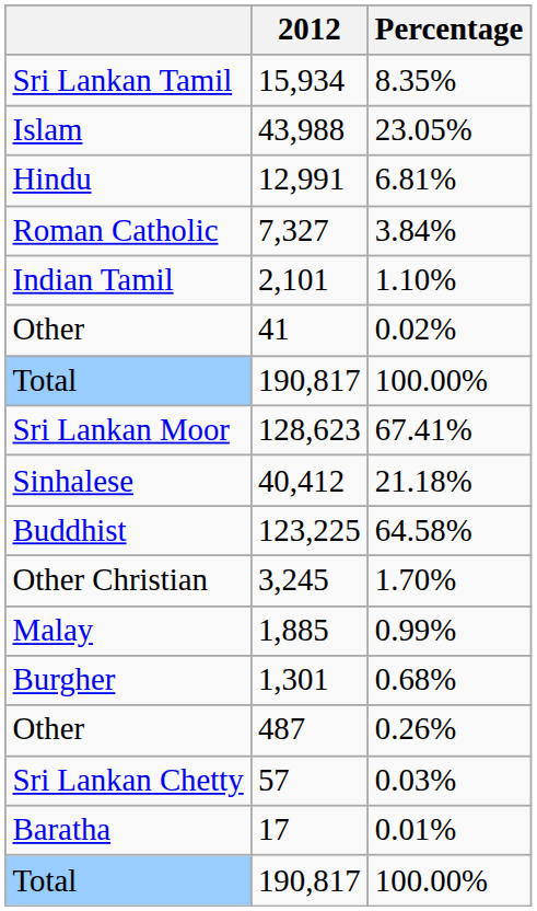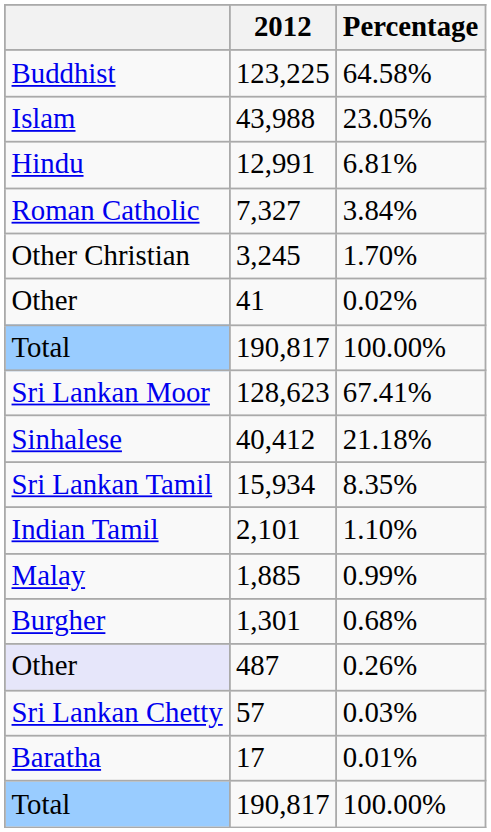 <table class="wikitable">
 <tr>
 <th></th>
 <th>2012</th>
 <th>Percentage</th>
 </tr>
 <tr>
-<td><a href='#'>Sri Lankan Tamil</a></td>
-<td>15,934</td>
-<td>8.35%</td>
+<td><a href='#'>Buddhist</a></td>
+<td>123,225</td>
+<td>64.58%</td>
 </tr>
 <tr>
 <td><a href='#'>Islam</a></td>
 <td>43,988</td>
 <td>23.05%</td>
 </tr>
 <tr>
 <td><a href='#'>Hindu</a></td>
 <td>12,991</td>
 <td>6.81%</td>
 </tr>
 <tr>
 <td><a href='#'>Roman Catholic</a></td>
 <td>7,327</td>
 <td>3.84%</td>
 </tr>
 <tr>
-<td><a href='#'>Indian Tamil</a></td>
-<td>2,101</td>
-<td>1.10%</td>
+<td>Other Christian</td>
+<td>3,245</td>
+<td>1.70%</td>
 </tr>
 <tr>
 <td>Other</td>
 <td>41</td>
 <td>0.02%</td>
 </tr>
 <tr>
 <td align=left style="background: #99CCFF;">Total</td>
 <td>190,817</td>
 <td>100.00%</td>
 </tr>
 <tr>
 <td><a href='#'>Sri Lankan Moor</a></td>
 <td>128,623</td>
 <td>67.41%</td>
 </tr>
 <tr>
 <td><a href='#'>Sinhalese</a></td>
 <td>40,412</td>
 <td>21.18%</td>
 </tr>
 <tr>
-<td><a href='#'>Buddhist</a></td>
-<td>123,225</td>
-<td>64.58%</td>
+<td><a href='#'>Sri Lankan Tamil</a></td>
+<td>15,934</td>
+<td>8.35%</td>
 </tr>
 <tr>
-<td>Other Christian</td>
-<td>3,245</td>
-<td>1.70%</td>
+<td><a href='#'>Indian Tamil</a></td>
+<td>2,101</td>
+<td>1.10%</td>
 </tr>
 <tr>
 <td><a href='#'>Malay</a></td>
 <td>1,885</td>
 <td>0.99%</td>
 </tr>
 <tr>
 <td><a href='#'>Burgher</a></td>
 <td>1,301</td>
 <td>0.68%</td>
 </tr>
 <tr>
-<td>Other</td>
+<td style="background: lavender;">Other</td>
 <td>487</td>
 <td>0.26%</td>
 </tr>
 <tr>
 <td><a href='#'>Sri Lankan Chetty</a></td>
 <td>57</td>
 <td>0.03%</td>
 </tr>
 <tr>
 <td><a href='#'>Baratha</a></td>
 <td>17</td>
 <td>0.01%</td>
 </tr>
 <tr>
 <td align=left style="background: #99CCFF;">Total</td>
 <td>190,817</td>
 <td>100.00%</td>
 </tr>
 </table>
